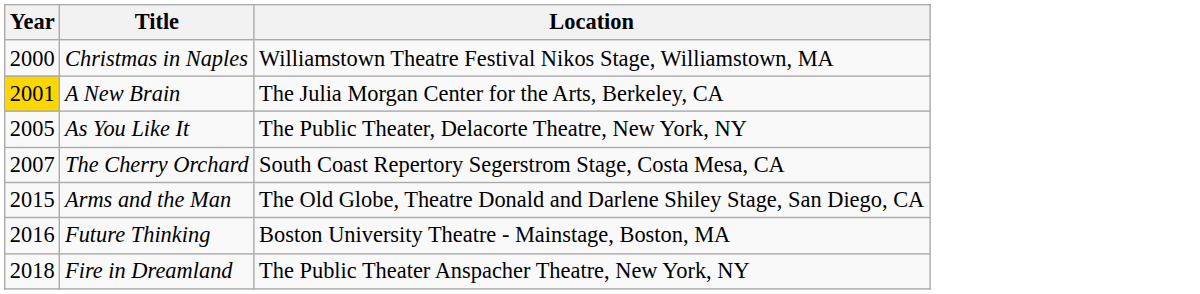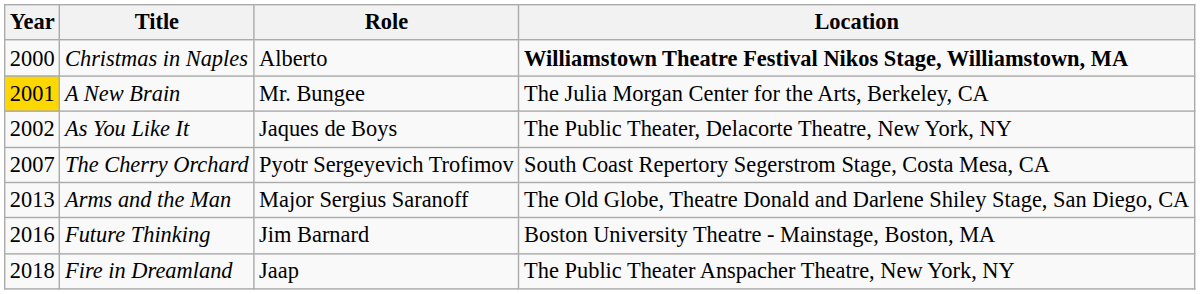 <table class="wikitable">
 <tr>
 <th>Year</th>
 <th>Title</th>
+<th>Role</th>
 <th>Location</th>
 </tr>
 <tr>
 <td>2000</td>
 <td><em>Christmas in Naples</em></td>
-<td>Williamstown Theatre Festival Nikos Stage, Williamstown, MA</td>
+<td>Alberto</td>
+<td><strong>Williamstown Theatre Festival Nikos Stage, Williamstown, MA</strong></td>
 </tr>
 <tr>
 <td style="background: gold;">2001</td>
 <td><em>A New Brain</em></td>
+<td>Mr. Bungee</td>
 <td>The Julia Morgan Center for the Arts, Berkeley, CA</td>
 </tr>
 <tr>
-<td>2005</td>
+<td>2002</td>
 <td><em>As You Like It</em></td>
+<td>Jaques de Boys</td>
 <td>The Public Theater, Delacorte Theatre, New York, NY</td>
 </tr>
 <tr>
 <td>2007</td>
 <td><em>The Cherry Orchard</em></td>
+<td>Pyotr Sergeyevich Trofimov</td>
 <td>South Coast Repertory Segerstrom Stage, Costa Mesa, CA</td>
 </tr>
 <tr>
-<td>2015</td>
+<td>2013</td>
 <td><em>Arms and the Man</em></td>
+<td>Major Sergius Saranoff</td>
 <td>The Old Globe, Theatre Donald and Darlene Shiley Stage, San Diego, CA</td>
 </tr>
 <tr>
 <td>2016</td>
 <td><em>Future Thinking</em></td>
+<td>Jim Barnard</td>
 <td>Boston University Theatre - Mainstage, Boston, MA</td>
 </tr>
 <tr>
 <td>2018</td>
 <td><em>Fire in Dreamland</em></td>
+<td>Jaap</td>
 <td>The Public Theater Anspacher Theatre, New York, NY</td>
 </tr>
 </table>
